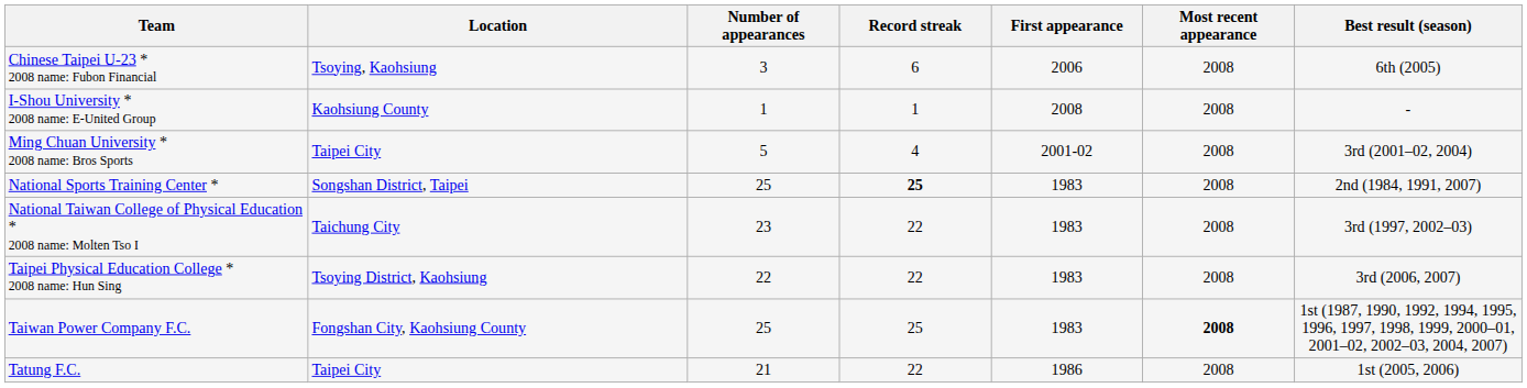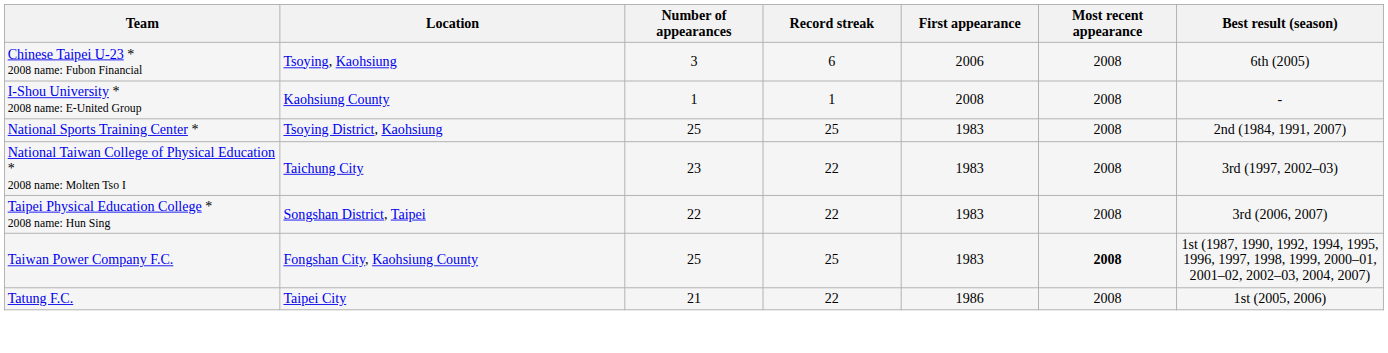 <table class="wikitable">
 <tr align=center bgcolor=#efefef>
 <th width=20%>Team</th>
 <th width=25%>Location</th>
 <th width=10%>Number of appearances</th>
 <th width=10%>Record streak</th>
 <th width=10%>First appearance</th>
 <th width=10%>Most recent appearance</th>
 <th width=15%>Best result (season)</th>
 </tr>
 <tr align=center style="background:#f5f5f5;">
 <td style="text-align:left;"><a href='#'>Chinese Taipei U-23</a> *<br><small>2008 name: Fubon Financial</small></td>
 <td style="text-align:left;"><a href='#'>Tsoying</a>, <a href='#'>Kaohsiung</a></td>
 <td>3</td>
 <td>6</td>
 <td>2006</td>
 <td>2008</td>
 <td>6th (2005)</td>
 </tr>
 <tr align=center style="background:#f5f5f5;">
 <td style="text-align:left;"><a href='#'>I-Shou University</a> *<br><small>2008 name: E-United Group</small></td>
 <td style="text-align:left;"><a href='#'>Kaohsiung County</a></td>
 <td>1</td>
 <td>1</td>
 <td>2008</td>
 <td>2008</td>
 <td>-</td>
 </tr>
 <tr align=center style="background:#f5f5f5;">
-<td style="text-align:left;"><a href='#'>Ming Chuan University</a> *<br><small>2008 name: Bros Sports</small></td>
-<td style="text-align:left;"><a href='#'>Taipei City</a></td>
-<td>5</td>
-<td>4</td>
-<td>2001-02</td>
-<td>2008</td>
-<td>3rd (2001–02, 2004)</td>
-</tr>
-<tr align=center style="background:#f5f5f5;">
 <td style="text-align:left;"><a href='#'>National Sports Training Center</a> *</td>
-<td style="text-align:left;"><a href='#'>Songshan District</a>, <a href='#'>Taipei</a></td>
+<td style="text-align:left;"><a href='#'>Tsoying District</a>, <a href='#'>Kaohsiung</a></td>
 <td>25</td>
-<td><strong>25</strong></td>
+<td>25</td>
 <td>1983</td>
 <td>2008</td>
 <td>2nd (1984, 1991, 2007)</td>
 </tr>
 <tr align=center style="background:#f5f5f5;">
 <td style="text-align:left;"><a href='#'>National Taiwan College of Physical Education</a> *<br><small>2008 name: Molten Tso I</small></td>
 <td style="text-align:left;"><a href='#'>Taichung City</a></td>
 <td>23</td>
 <td>22</td>
 <td>1983</td>
 <td>2008</td>
 <td>3rd (1997, 2002–03)</td>
 </tr>
 <tr align=center style="background:#f5f5f5;">
 <td style="text-align:left;"><a href='#'>Taipei Physical Education College</a> *<br><small>2008 name: Hun Sing</small></td>
-<td style="text-align:left;"><a href='#'>Tsoying District</a>, <a href='#'>Kaohsiung</a></td>
+<td style="text-align:left;"><a href='#'>Songshan District</a>, <a href='#'>Taipei</a></td>
 <td>22</td>
 <td>22</td>
 <td>1983</td>
 <td>2008</td>
 <td>3rd (2006, 2007)</td>
 </tr>
 <tr align=center style="background:#f5f5f5;">
 <td style="text-align:left;"><a href='#'>Taiwan Power Company F.C.</a></td>
 <td style="text-align:left;"><a href='#'>Fongshan City</a>, <a href='#'>Kaohsiung County</a></td>
 <td>25</td>
 <td>25</td>
 <td>1983</td>
 <td><strong>2008</strong></td>
 <td>1st (1987, 1990, 1992, 1994, 1995, 1996, 1997, 1998, 1999, 2000–01, 2001–02, 2002–03, 2004, 2007)</td>
 </tr>
 <tr align=center style="background:#f5f5f5;">
 <td style="text-align:left;"><a href='#'>Tatung F.C.</a></td>
 <td style="text-align:left;"><a href='#'>Taipei City</a></td>
 <td>21</td>
 <td>22</td>
 <td>1986</td>
 <td>2008</td>
 <td>1st (2005, 2006)</td>
 </tr>
 </table>
